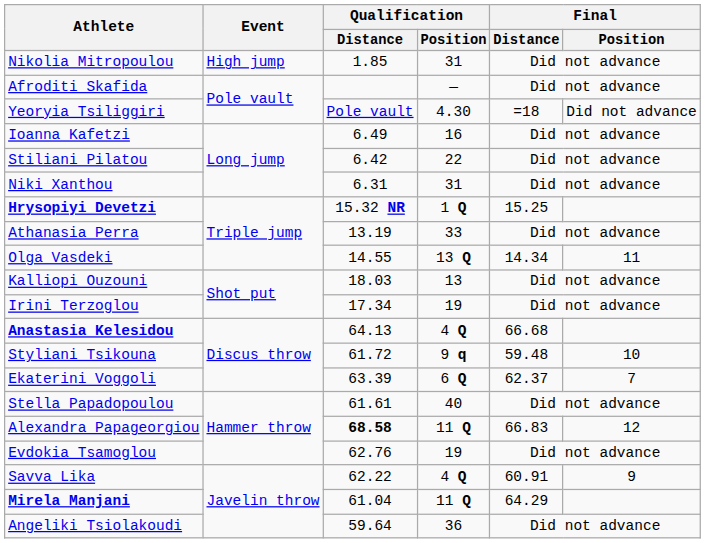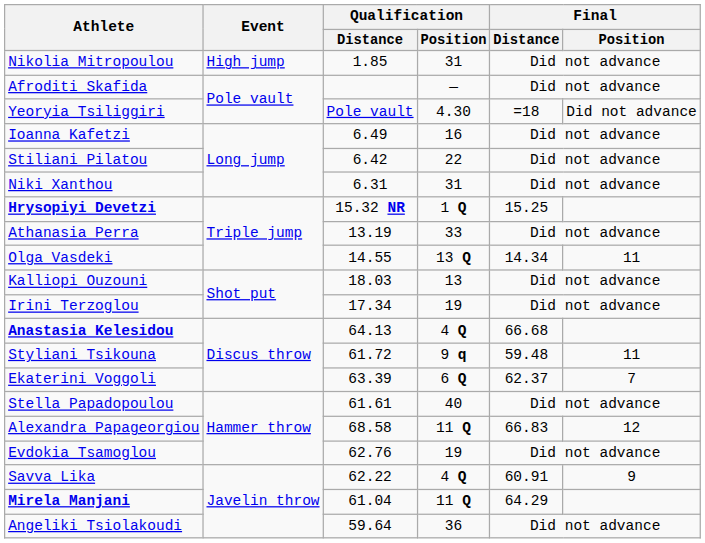 <table class=wikitable style="font-size:90%">
 <tr>
 <th rowspan="2">Athlete</th>
 <th rowspan="2">Event</th>
 <th colspan="2">Qualification</th>
 <th colspan="2">Final</th>
 </tr>
 <tr style="font-size:95%">
 <th>Distance</th>
 <th>Position</th>
 <th>Distance</th>
 <th>Position</th>
 </tr>
 <tr align=center>
 <td align=left><a href='#'>Nikolia Mitropoulou</a></td>
 <td align=left><a href='#'>High jump</a></td>
 <td>1.85</td>
 <td>31</td>
 <td colspan=2>Did not advance</td>
 </tr>
 <tr align=center>
 <td align=left><a href='#'>Afroditi Skafida</a></td>
 <td align=left rowspan=2><a href='#'>Pole vault</a></td>
 <td></td>
 <td>—</td>
 <td colspan=2>Did not advance</td>
 </tr>
 <tr align=center>
 <td align=left><a href='#'>Yeoryia Tsiliggiri</a></td>
 <td align=left><a href='#'>Pole vault</a></td>
 <td>4.30</td>
 <td>=18</td>
 <td colspan=2>Did not advance</td>
 </tr>
 <tr align=center>
 <td align=left><a href='#'>Ioanna Kafetzi</a></td>
 <td align=left rowspan=3><a href='#'>Long jump</a></td>
 <td>6.49</td>
 <td>16</td>
 <td colspan=2>Did not advance</td>
 </tr>
 <tr align=center>
 <td align=left><a href='#'>Stiliani Pilatou</a></td>
 <td>6.42</td>
 <td>22</td>
 <td colspan=2>Did not advance</td>
 </tr>
 <tr align=center>
 <td align=left><a href='#'>Niki Xanthou</a></td>
 <td>6.31</td>
 <td>31</td>
 <td colspan=2>Did not advance</td>
 </tr>
 <tr align=center>
 <td align=left><strong><a href='#'>Hrysopiyi Devetzi</a></strong></td>
 <td align=left rowspan=3><a href='#'>Triple jump</a></td>
 <td>15.32 <strong><a href='#'>NR</a></strong></td>
 <td>1 <strong>Q</strong></td>
 <td>15.25</td>
 <td></td>
 </tr>
 <tr align=center>
 <td align=left><a href='#'>Athanasia Perra</a></td>
 <td>13.19</td>
 <td>33</td>
 <td colspan=2>Did not advance</td>
 </tr>
 <tr align=center>
 <td align=left><a href='#'>Olga Vasdeki</a></td>
 <td>14.55</td>
 <td>13 <strong>Q</strong></td>
 <td>14.34</td>
 <td>11</td>
 </tr>
 <tr align=center>
 <td align=left><a href='#'>Kalliopi Ouzouni</a></td>
 <td align=left rowspan=2><a href='#'>Shot put</a></td>
 <td>18.03</td>
 <td>13</td>
 <td colspan=2>Did not advance</td>
 </tr>
 <tr align=center>
 <td align=left><a href='#'>Irini Terzoglou</a></td>
 <td>17.34</td>
 <td>19</td>
 <td colspan=2>Did not advance</td>
 </tr>
 <tr align=center>
 <td align=left><strong><a href='#'>Anastasia Kelesidou</a></strong></td>
 <td align=left rowspan=3><a href='#'>Discus throw</a></td>
 <td>64.13</td>
 <td>4 <strong>Q</strong></td>
 <td>66.68</td>
 <td></td>
 </tr>
 <tr align=center>
 <td align=left><a href='#'>Styliani Tsikouna</a></td>
 <td>61.72</td>
 <td>9 <strong>q</strong></td>
 <td>59.48</td>
-<td>10</td>
+<td>11</td>
 </tr>
 <tr align=center>
 <td align=left><a href='#'>Ekaterini Voggoli</a></td>
 <td>63.39</td>
 <td>6 <strong>Q</strong></td>
 <td>62.37</td>
 <td>7</td>
 </tr>
 <tr align=center>
 <td align=left><a href='#'>Stella Papadopoulou</a></td>
 <td align=left rowspan=3><a href='#'>Hammer throw</a></td>
 <td>61.61</td>
 <td>40</td>
 <td colspan=2>Did not advance</td>
 </tr>
 <tr align=center>
 <td align=left><a href='#'>Alexandra Papageorgiou</a></td>
-<td><strong>68.58</strong></td>
+<td>68.58</td>
 <td>11 <strong>Q</strong></td>
 <td>66.83</td>
 <td>12</td>
 </tr>
 <tr align=center>
 <td align=left><a href='#'>Evdokia Tsamoglou</a></td>
 <td>62.76</td>
 <td>19</td>
 <td colspan=2>Did not advance</td>
 </tr>
 <tr align=center>
 <td align=left><a href='#'>Savva Lika</a></td>
 <td align=left rowspan=3><a href='#'>Javelin throw</a></td>
 <td>62.22</td>
 <td>4 <strong>Q</strong></td>
 <td>60.91</td>
 <td>9</td>
 </tr>
 <tr align=center>
 <td align=left><strong><a href='#'>Mirela Manjani</a></strong></td>
 <td>61.04</td>
 <td>11 <strong>Q</strong></td>
 <td>64.29</td>
 <td></td>
 </tr>
 <tr align=center>
 <td align=left><a href='#'>Angeliki Tsiolakoudi</a></td>
 <td>59.64</td>
 <td>36</td>
 <td colspan=2>Did not advance</td>
 </tr>
 </table>
